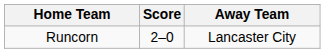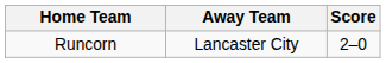 <table class="wikitable" style="text-align:center">
 <tr>
 <th width=150>Home Team</th>
+<th width=150>Away Team</th>
 <th width=20>Score</th>
-<th width=150>Away Team</th>
 </tr>
 <tr>
 <td>Runcorn</td>
+<td>Lancaster City</td>
 <td>2–0</td>
-<td>Lancaster City</td>
 </tr>
 </table>
